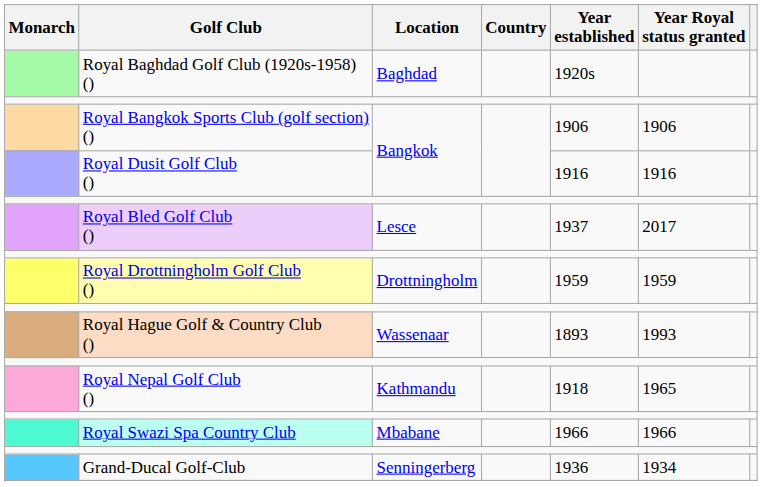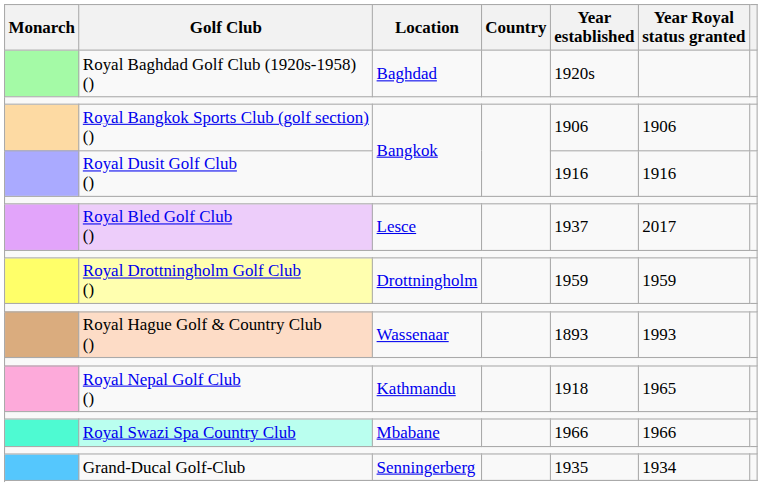 <table class="wikitable">
 <tr>
 <th>Monarch</th>
 <th>Golf Club</th>
 <th>Location</th>
 <th>Country</th>
 <th>Year<br>established</th>
 <th>Year Royal<br>status granted</th>
 <th></th>
 </tr>
 <tr>
 <td bgcolor="#a4faa6"></td>
 <td>Royal Baghdad Golf Club (1920s-1958)<br>()</td>
 <td><a href='#'>Baghdad</a></td>
 <td></td>
 <td>1920s</td>
 <td></td>
 <td></td>
 </tr>
 <tr>
 <td colspan=7></td>
 </tr>
 <tr>
 <td bgcolor="#fddaa3"></td>
 <td style="background:"><a href='#'>Royal Bangkok Sports Club (golf section)</a><br>()</td>
 <td rowspan=2><a href='#'>Bangkok</a></td>
 <td rowspan=2></td>
 <td>1906</td>
 <td>1906</td>
 <td></td>
 </tr>
 <tr>
 <td bgcolor="#aaaaff"></td>
 <td style="background:"><a href='#'>Royal Dusit Golf Club</a><br>()<br></td>
 <td>1916</td>
 <td>1916</td>
 <td></td>
 </tr>
 <tr>
 <td colspan=7></td>
 </tr>
 <tr>
 <td bgcolor="#e2a4fa"></td>
 <td style="background:#edcdfa"><a href='#'>Royal Bled Golf Club</a><br>()</td>
 <td><a href='#'>Lesce</a></td>
 <td></td>
 <td>1937</td>
 <td>2017</td>
 <td></td>
 </tr>
 <tr>
 <td colspan=7></td>
 </tr>
 <tr>
 <td bgcolor="#ffff69"></td>
 <td style="background:#ffffaf"><a href='#'>Royal Drottningholm Golf Club</a><br>()</td>
 <td><a href='#'>Drottningholm</a></td>
 <td></td>
 <td>1959</td>
 <td>1959</td>
 <td></td>
 </tr>
 <tr>
 <td colspan=7></td>
 </tr>
 <tr>
 <td bgcolor="#daac7e"></td>
 <td style="background:#fddcc6">Royal Hague Golf & Country Club<br>()</td>
 <td><a href='#'>Wassenaar</a></td>
 <td></td>
 <td>1893</td>
 <td>1993</td>
 <td></td>
 </tr>
 <tr>
 <td colspan=7></td>
 </tr>
 <tr>
 <td bgcolor="#fdaada"></td>
 <td><a href='#'>Royal Nepal Golf Club</a><br>()</td>
 <td><a href='#'>Kathmandu</a></td>
 <td></td>
 <td>1918</td>
 <td>1965</td>
 <td></td>
 </tr>
 <tr>
 <td colspan=7></td>
 </tr>
 <tr>
 <td bgcolor="#4efad2"></td>
 <td style="background:#baffef"><a href='#'>Royal Swazi Spa Country Club</a></td>
 <td><a href='#'>Mbabane</a></td>
 <td></td>
 <td>1966</td>
 <td>1966</td>
 <td></td>
 </tr>
 <tr>
 <td colspan=7></td>
 </tr>
 <tr>
 <td rowspan="2"  bgcolor="#55c7fd"></td>
 <td>Grand-Ducal Golf-Club</td>
 <td><a href='#'>Senningerberg</a></td>
 <td></td>
-<td>1936</td>
+<td>1935</td>
 <td>1934</td>
 <td></td>
 </tr>
 <tr>
 </tr>
 </table>
